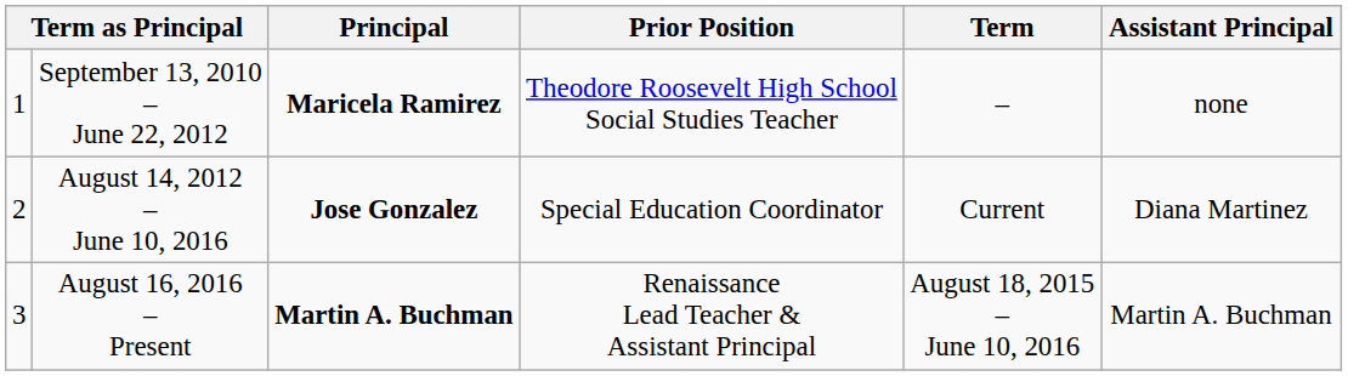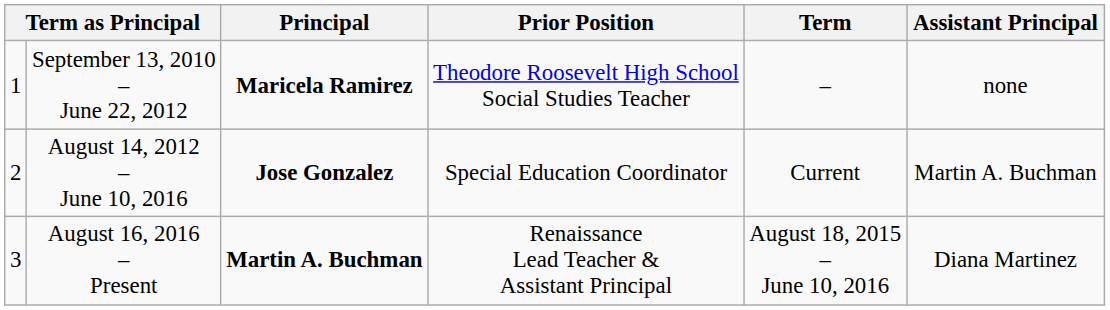 <table class="wikitable" style="text-align:center">
 <tr>
 <th colspan=2>Term as Principal</th>
 <th>Principal</th>
 <th>Prior Position</th>
 <th>Term</th>
 <th style="width:18%;">Assistant Principal</th>
 </tr>
 <tr>
 <td>1</td>
 <td><span>September 13, 2010</span><br>–<br><span>June 22, 2012</span></td>
 <td><strong>Maricela Ramirez</strong></td>
 <td><a href='#'>Theodore Roosevelt High School</a><br>Social Studies Teacher</td>
 <td>–</td>
 <td>none</td>
 </tr>
 <tr>
 <td>2</td>
 <td><span>August 14, 2012</span><br>–<br><span>June 10, 2016</span></td>
 <td><strong>Jose Gonzalez</strong></td>
 <td>Special Education Coordinator</td>
 <td>Current</td>
-<td>Diana Martinez</td>
+<td>Martin A. Buchman</td>
 </tr>
 <tr>
 <td>3</td>
 <td><span>August 16, 2016</span><br>–<br> Present</td>
 <td><strong>Martin A. Buchman</strong></td>
 <td>Renaissance <br>Lead Teacher & <br>Assistant Principal</td>
 <td><span>August 18, 2015</span><br>–<br><span>June 10, 2016</span></td>
-<td>Martin A. Buchman</td>
+<td>Diana Martinez</td>
 </tr>
 </table>
